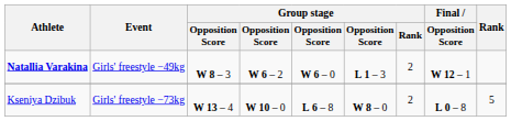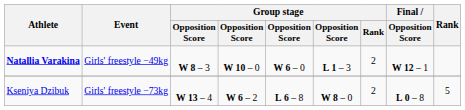 <table class="wikitable" style="font-size:90%">
 <tr>
 <th rowspan=2>Athlete</th>
 <th rowspan=2>Event</th>
 <th colspan=5>Group stage</th>
 <th>Final / </th>
 <th rowspan=2>Rank</th>
 </tr>
 <tr style="font-size:95%">
 <th>Opposition<br>Score</th>
 <th>Opposition<br>Score</th>
 <th>Opposition<br>Score</th>
 <th>Opposition<br>Score</th>
 <th>Rank</th>
 <th>Opposition<br>Score</th>
 </tr>
 <tr align=center>
 <td align=left><strong><a href='#'>Natallia Varakina</a></strong></td>
 <td align=left><a href='#'>Girls' freestyle −49kg</a></td>
 <td><br><strong>W</strong> <strong>8</strong> – 3 <sup></sup></td>
-<td><br><strong>W</strong> <strong>6</strong> – 2 <sup></sup></td>
+<td><br><strong>W</strong> <strong>10</strong> – 0 <sup></sup></td>
 <td><br><strong>W</strong> <strong>6</strong> – 0 <sup></sup></td>
 <td><br><strong>L</strong> <strong>1</strong> – 3 <sup></sup></td>
 <td>2 </td>
 <td><br><strong>W</strong> <strong>12</strong> – 1 <sup> </sup></td>
 <td></td>
 </tr>
 <tr>
 </tr>
 <tr align=center>
 <td align=left><a href='#'>Kseniya Dzibuk</a></td>
 <td align=left><a href='#'>Girls' freestyle −73kg</a></td>
 <td><br><strong>W</strong> <strong>13</strong> – 4 <sup></sup></td>
-<td><br><strong>W</strong> <strong>10</strong> – 0 <sup></sup></td>
+<td><br><strong>W</strong> <strong>6</strong> – 2 <sup></sup></td>
 <td><br><strong>L</strong> <strong>6</strong> – 8 <sup></sup></td>
 <td><br><strong>W</strong> <strong>8</strong> – 0 <sup></sup></td>
 <td>2 </td>
 <td><br><strong>L</strong> <strong>0</strong> – 8 <sup></sup></td>
 <td>5</td>
 </tr>
 </table>
